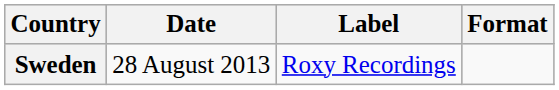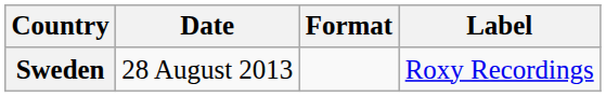 <table class="wikitable plainrowheaders">
 <tr>
 <th scope="col">Country</th>
 <th scope="col">Date</th>
+<th scope="col">Format</th>
 <th scope="col">Label</th>
-<th scope="col">Format</th>
 </tr>
 <tr>
 <th scope="row">Sweden</th>
 <td>28 August 2013</td>
+<td></td>
 <td><a href='#'>Roxy Recordings</a></td>
-<td></td>
 </tr>
 </table>
